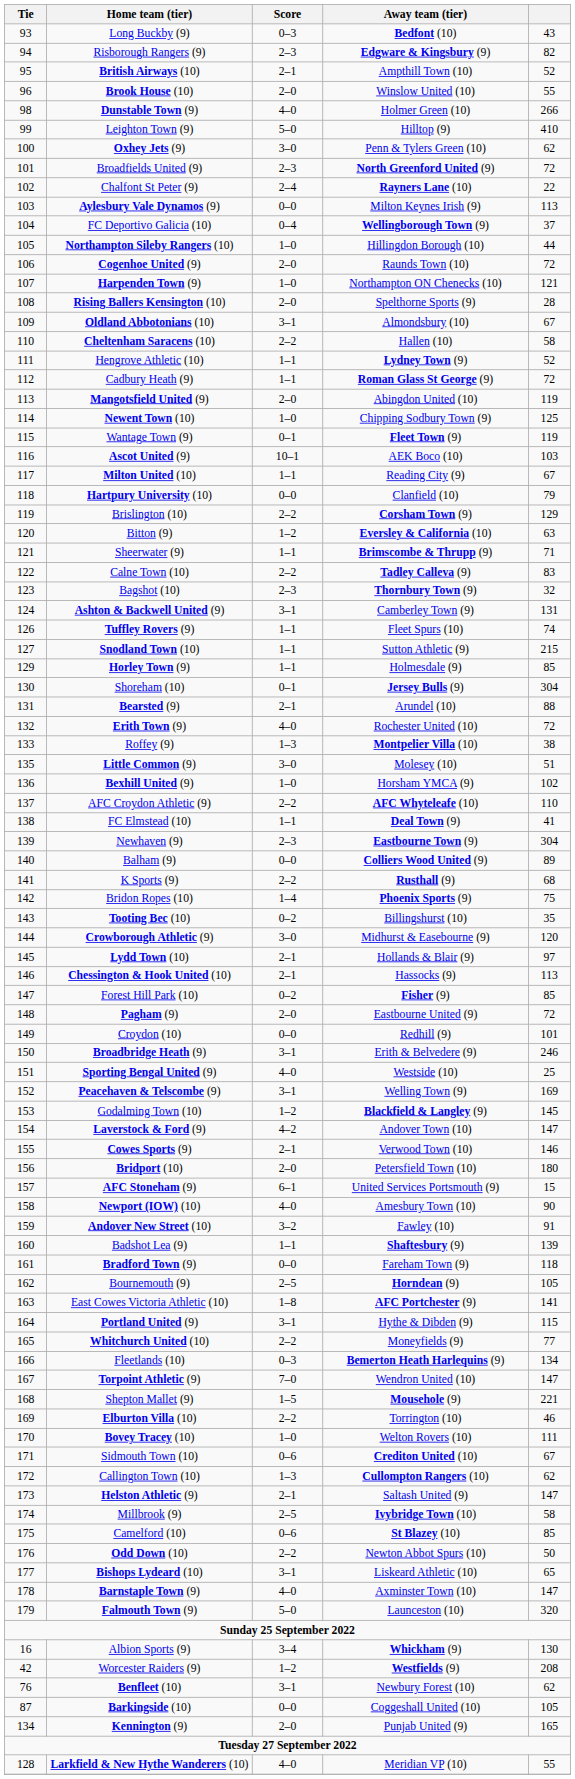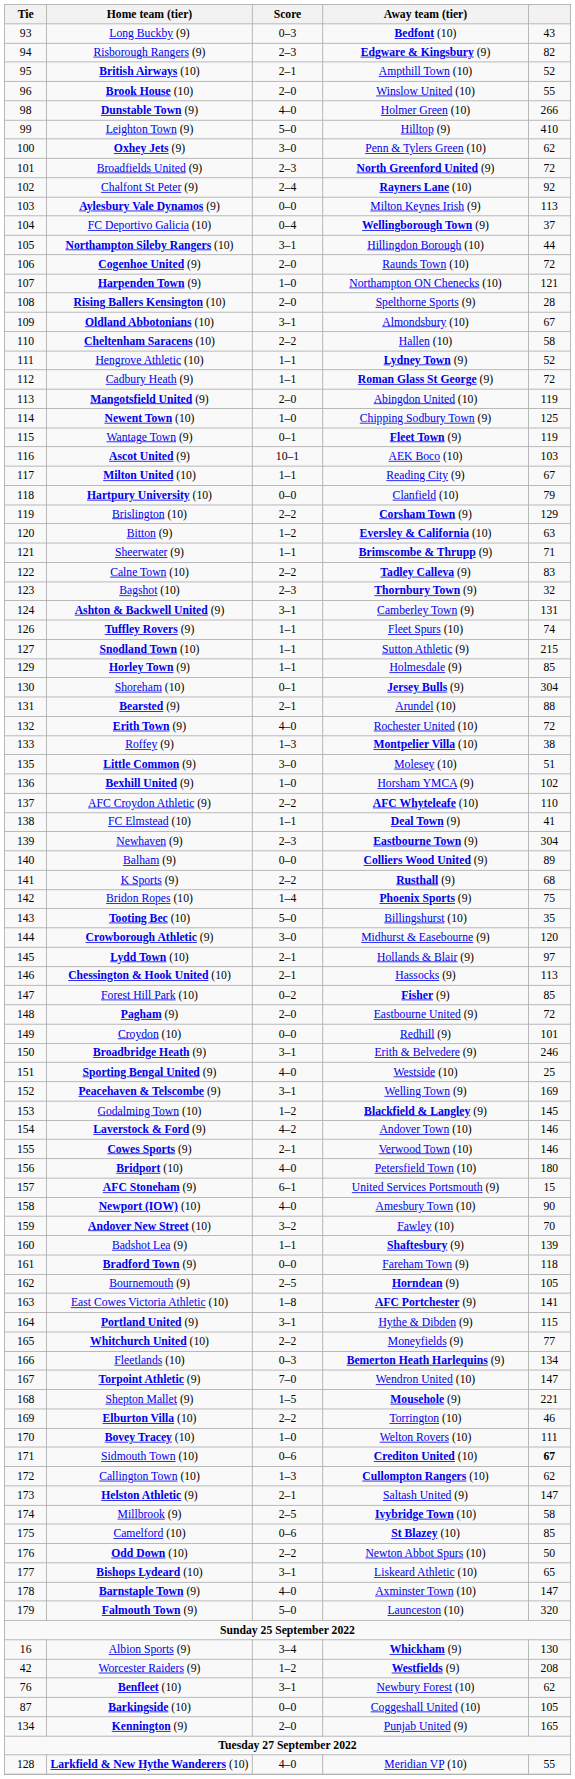 <table class="wikitable" style="width:700px;text-align:center;font-size:90%">
 <tr>
 <th scope="col" style="width: 7.50%">Tie</th>
 <th scope="col" style="width:36.25%">Home team (tier)</th>
 <th scope="col" style="width:12.50%">Score</th>
 <th scope="col" style="width:36.25%">Away team (tier)</th>
 <th scope="col" style="width: 7.50%"></th>
 </tr>
 <tr>
 <td>93</td>
 <td><a href='#'>Long Buckby</a> (9)</td>
 <td>0–3</td>
 <td><strong><a href='#'>Bedfont</a></strong> (10)</td>
 <td>43</td>
 </tr>
 <tr>
 <td>94</td>
 <td><a href='#'>Risborough Rangers</a> (9)</td>
 <td>2–3</td>
 <td><strong><a href='#'>Edgware & Kingsbury</a></strong> (9)</td>
 <td>82</td>
 </tr>
 <tr>
 <td>95</td>
 <td><strong><a href='#'>British Airways</a></strong> (10)</td>
 <td>2–1</td>
 <td><a href='#'>Ampthill Town</a> (10)</td>
 <td>52</td>
 </tr>
 <tr>
 <td>96</td>
 <td><strong><a href='#'>Brook House</a></strong> (10)</td>
 <td>2–0</td>
 <td><a href='#'>Winslow United</a> (10)</td>
 <td>55</td>
 </tr>
 <tr>
 <td>98</td>
 <td><strong><a href='#'>Dunstable Town</a></strong> (9)</td>
 <td>4–0</td>
 <td><a href='#'>Holmer Green</a> (10)</td>
 <td>266</td>
 </tr>
 <tr>
 <td>99</td>
 <td><a href='#'>Leighton Town</a> (9)</td>
 <td>5–0</td>
 <td><a href='#'>Hilltop</a> (9)</td>
 <td>410</td>
 </tr>
 <tr>
 <td>100</td>
 <td><strong><a href='#'>Oxhey Jets</a></strong> (9)</td>
 <td>3–0</td>
 <td><a href='#'>Penn & Tylers Green</a> (10)</td>
 <td>62</td>
 </tr>
 <tr>
 <td>101</td>
 <td><a href='#'>Broadfields United</a> (9)</td>
 <td>2–3</td>
 <td><strong><a href='#'>North Greenford United</a></strong> (9)</td>
 <td>72</td>
 </tr>
 <tr>
 <td>102</td>
 <td><a href='#'>Chalfont St Peter</a> (9)</td>
 <td>2–4</td>
 <td><strong><a href='#'>Rayners Lane</a></strong> (10)</td>
-<td>22</td>
+<td>92</td>
 </tr>
 <tr>
 <td>103</td>
 <td><strong><a href='#'>Aylesbury Vale Dynamos</a></strong> (9)</td>
 <td>0–0 </td>
 <td><a href='#'>Milton Keynes Irish</a> (9)</td>
 <td>113</td>
 </tr>
 <tr>
 <td>104</td>
 <td><a href='#'>FC Deportivo Galicia</a> (10)</td>
 <td>0–4</td>
 <td><strong><a href='#'>Wellingborough Town</a></strong> (9)</td>
 <td>37</td>
 </tr>
 <tr>
 <td>105</td>
 <td><strong><a href='#'>Northampton Sileby Rangers</a></strong> (10)</td>
-<td>1–0</td>
+<td>3–1</td>
 <td><a href='#'>Hillingdon Borough</a> (10)</td>
 <td>44</td>
 </tr>
 <tr>
 <td>106</td>
 <td><strong><a href='#'>Cogenhoe United</a></strong> (9)</td>
 <td>2–0</td>
 <td><a href='#'>Raunds Town</a> (10)</td>
 <td>72</td>
 </tr>
 <tr>
 <td>107</td>
 <td><strong><a href='#'>Harpenden Town</a></strong> (9)</td>
 <td>1–0</td>
 <td><a href='#'>Northampton ON Chenecks</a> (10)</td>
 <td>121</td>
 </tr>
 <tr>
 <td>108</td>
 <td><strong><a href='#'>Rising Ballers Kensington</a></strong> (10)</td>
 <td>2–0</td>
 <td><a href='#'>Spelthorne Sports</a> (9)</td>
 <td>28</td>
 </tr>
 <tr>
 <td>109</td>
 <td><strong><a href='#'>Oldland Abbotonians</a></strong> (10)</td>
 <td>3–1</td>
 <td><a href='#'>Almondsbury</a> (10)</td>
 <td>67</td>
 </tr>
 <tr>
 <td>110</td>
 <td><strong><a href='#'>Cheltenham Saracens</a></strong> (10)</td>
 <td>2–2 </td>
 <td><a href='#'>Hallen</a> (10)</td>
 <td>58</td>
 </tr>
 <tr>
 <td>111</td>
 <td><a href='#'>Hengrove Athletic</a> (10)</td>
 <td>1–1 </td>
 <td><strong><a href='#'>Lydney Town</a></strong> (9)</td>
 <td>52</td>
 </tr>
 <tr>
 <td>112</td>
 <td><a href='#'>Cadbury Heath</a> (9)</td>
 <td>1–1 </td>
 <td><strong><a href='#'>Roman Glass St George</a></strong> (9)</td>
 <td>72</td>
 </tr>
 <tr>
 <td>113</td>
 <td><strong><a href='#'>Mangotsfield United</a></strong> (9)</td>
 <td>2–0</td>
 <td><a href='#'>Abingdon United</a> (10)</td>
 <td>119</td>
 </tr>
 <tr>
 <td>114</td>
 <td><strong><a href='#'>Newent Town</a></strong> (10)</td>
 <td>1–0</td>
 <td><a href='#'>Chipping Sodbury Town</a> (9)</td>
 <td>125</td>
 </tr>
 <tr>
 <td>115</td>
 <td><a href='#'>Wantage Town</a> (9)</td>
 <td>0–1</td>
 <td><strong><a href='#'>Fleet Town</a></strong> (9)</td>
 <td>119</td>
 </tr>
 <tr>
 <td>116</td>
 <td><strong><a href='#'>Ascot United</a></strong> (9)</td>
 <td>10–1</td>
 <td><a href='#'>AEK Boco</a> (10)</td>
 <td>103</td>
 </tr>
 <tr>
 <td>117</td>
 <td><strong><a href='#'>Milton United</a></strong> (10)</td>
 <td>1–1 </td>
 <td><a href='#'>Reading City</a> (9)</td>
 <td>67</td>
 </tr>
 <tr>
 <td>118</td>
 <td><strong><a href='#'>Hartpury University</a></strong> (10)</td>
 <td>0–0 </td>
 <td><a href='#'>Clanfield</a> (10)</td>
 <td>79</td>
 </tr>
 <tr>
 <td>119</td>
 <td><a href='#'>Brislington</a> (10)</td>
 <td>2–2 </td>
 <td><strong><a href='#'>Corsham Town</a></strong> (9)</td>
 <td>129</td>
 </tr>
 <tr>
 <td>120</td>
 <td><a href='#'>Bitton</a> (9)</td>
 <td>1–2</td>
 <td><strong><a href='#'>Eversley & California</a></strong> (10)</td>
 <td>63</td>
 </tr>
 <tr>
 <td>121</td>
 <td><a href='#'>Sheerwater</a> (9)</td>
 <td>1–1 </td>
 <td><strong><a href='#'>Brimscombe & Thrupp</a></strong> (9)</td>
 <td>71</td>
 </tr>
 <tr>
 <td>122</td>
 <td><a href='#'>Calne Town</a> (10)</td>
 <td>2–2 </td>
 <td><strong><a href='#'>Tadley Calleva</a></strong> (9)</td>
 <td>83</td>
 </tr>
 <tr>
 <td>123</td>
 <td><a href='#'>Bagshot</a> (10)</td>
 <td>2–3</td>
 <td><strong><a href='#'>Thornbury Town</a></strong> (9)</td>
 <td>32</td>
 </tr>
 <tr>
 <td>124</td>
 <td><strong><a href='#'>Ashton & Backwell United</a></strong> (9)</td>
 <td>3–1</td>
 <td><a href='#'>Camberley Town</a> (9)</td>
 <td>131</td>
 </tr>
 <tr>
 <td>126</td>
 <td><strong><a href='#'>Tuffley Rovers</a></strong> (9)</td>
 <td>1–1 </td>
 <td><a href='#'>Fleet Spurs</a> (10)</td>
 <td>74</td>
 </tr>
 <tr>
 <td>127</td>
 <td><strong><a href='#'>Snodland Town</a></strong> (10)</td>
 <td>1–1 </td>
 <td><a href='#'>Sutton Athletic</a> (9)</td>
 <td>215</td>
 </tr>
 <tr>
 <td>129</td>
 <td><strong><a href='#'>Horley Town</a></strong> (9)</td>
 <td>1–1 </td>
 <td><a href='#'>Holmesdale</a> (9)</td>
 <td>85</td>
 </tr>
 <tr>
 <td>130</td>
 <td><a href='#'>Shoreham</a> (10)</td>
 <td>0–1</td>
 <td><strong><a href='#'>Jersey Bulls</a></strong> (9)</td>
 <td>304</td>
 </tr>
 <tr>
 <td>131</td>
 <td><strong><a href='#'>Bearsted</a></strong> (9)</td>
 <td>2–1</td>
 <td><a href='#'>Arundel</a> (10)</td>
 <td>88</td>
 </tr>
 <tr>
 <td>132</td>
 <td><strong><a href='#'>Erith Town</a></strong> (9)</td>
 <td>4–0</td>
 <td><a href='#'>Rochester United</a> (10)</td>
 <td>72</td>
 </tr>
 <tr>
 <td>133</td>
 <td><a href='#'>Roffey</a> (9)</td>
 <td>1–3</td>
 <td><strong><a href='#'>Montpelier Villa</a></strong> (10)</td>
 <td>38</td>
 </tr>
 <tr>
 <td>135</td>
 <td><strong><a href='#'>Little Common</a></strong> (9)</td>
 <td>3–0</td>
 <td><a href='#'>Molesey</a> (10)</td>
 <td>51</td>
 </tr>
 <tr>
 <td>136</td>
 <td><strong><a href='#'>Bexhill United</a></strong> (9)</td>
 <td>1–0</td>
 <td><a href='#'>Horsham YMCA</a> (9)</td>
 <td>102</td>
 </tr>
 <tr>
 <td>137</td>
 <td><a href='#'>AFC Croydon Athletic</a> (9)</td>
 <td>2–2 </td>
 <td><strong><a href='#'>AFC Whyteleafe</a></strong> (10)</td>
 <td>110</td>
 </tr>
 <tr>
 <td>138</td>
 <td><a href='#'>FC Elmstead</a> (10)</td>
 <td>1–1 </td>
 <td><strong><a href='#'>Deal Town</a></strong> (9)</td>
 <td>41</td>
 </tr>
 <tr>
 <td>139</td>
 <td><a href='#'>Newhaven</a> (9)</td>
 <td>2–3</td>
 <td><strong><a href='#'>Eastbourne Town</a></strong> (9)</td>
 <td>304</td>
 </tr>
 <tr>
 <td>140</td>
 <td><a href='#'>Balham</a> (9)</td>
 <td>0–0 </td>
 <td><strong><a href='#'>Colliers Wood United</a></strong> (9)</td>
 <td>89</td>
 </tr>
 <tr>
 <td>141</td>
 <td><a href='#'>K Sports</a> (9)</td>
 <td>2–2 </td>
 <td><strong><a href='#'>Rusthall</a></strong> (9)</td>
 <td>68</td>
 </tr>
 <tr>
 <td>142</td>
 <td><a href='#'>Bridon Ropes</a> (10)</td>
 <td>1–4</td>
 <td><strong><a href='#'>Phoenix Sports</a></strong> (9)</td>
 <td>75</td>
 </tr>
 <tr>
 <td>143</td>
 <td><strong><a href='#'>Tooting Bec</a></strong> (10)</td>
-<td>0–2</td>
+<td>5–0</td>
 <td><a href='#'>Billingshurst</a> (10)</td>
 <td>35</td>
 </tr>
 <tr>
 <td>144</td>
 <td><strong><a href='#'>Crowborough Athletic</a></strong> (9)</td>
 <td>3–0</td>
 <td><a href='#'>Midhurst & Easebourne</a> (9)</td>
 <td>120</td>
 </tr>
 <tr>
 <td>145</td>
 <td><strong><a href='#'>Lydd Town</a></strong> (10)</td>
 <td>2–1</td>
 <td><a href='#'>Hollands & Blair</a> (9)</td>
 <td>97</td>
 </tr>
 <tr>
 <td>146</td>
 <td><strong><a href='#'>Chessington & Hook United</a></strong> (10)</td>
 <td>2–1</td>
 <td><a href='#'>Hassocks</a> (9)</td>
 <td>113</td>
 </tr>
 <tr>
 <td>147</td>
 <td><a href='#'>Forest Hill Park</a> (10)</td>
 <td>0–2</td>
 <td><strong><a href='#'>Fisher</a></strong> (9)</td>
 <td>85</td>
 </tr>
 <tr>
 <td>148</td>
 <td><strong><a href='#'>Pagham</a></strong> (9)</td>
 <td>2–0</td>
 <td><a href='#'>Eastbourne United</a> (9)</td>
 <td>72</td>
 </tr>
 <tr>
 <td>149</td>
 <td><a href='#'>Croydon</a> (10)</td>
 <td>0–0 </td>
 <td><a href='#'>Redhill</a> (9)</td>
 <td>101</td>
 </tr>
 <tr>
 <td>150</td>
 <td><strong><a href='#'>Broadbridge Heath</a></strong> (9)</td>
 <td>3–1</td>
 <td><a href='#'>Erith & Belvedere</a> (9)</td>
 <td>246</td>
 </tr>
 <tr>
 <td>151</td>
 <td><strong><a href='#'>Sporting Bengal United</a></strong> (9)</td>
 <td>4–0</td>
 <td><a href='#'>Westside</a> (10)</td>
 <td>25</td>
 </tr>
 <tr>
 <td>152</td>
 <td><strong><a href='#'>Peacehaven & Telscombe</a></strong> (9)</td>
 <td>3–1</td>
 <td><a href='#'>Welling Town</a> (9)</td>
 <td>169</td>
 </tr>
 <tr>
 <td>153</td>
 <td><a href='#'>Godalming Town</a> (10)</td>
 <td>1–2</td>
 <td><strong><a href='#'>Blackfield & Langley</a></strong> (9)</td>
 <td>145</td>
 </tr>
 <tr>
 <td>154</td>
 <td><strong><a href='#'>Laverstock & Ford</a></strong> (9)</td>
 <td>4–2</td>
 <td><a href='#'>Andover Town</a> (10)</td>
-<td>147</td>
+<td>146</td>
 </tr>
 <tr>
 <td>155</td>
 <td><strong><a href='#'>Cowes Sports</a></strong> (9)</td>
 <td>2–1</td>
 <td><a href='#'>Verwood Town</a> (10)</td>
 <td>146</td>
 </tr>
 <tr>
 <td>156</td>
 <td><strong><a href='#'>Bridport</a></strong> (10)</td>
-<td>2–0</td>
+<td>4–0</td>
 <td><a href='#'>Petersfield Town</a> (10)</td>
 <td>180</td>
 </tr>
 <tr>
 <td>157</td>
 <td><strong><a href='#'>AFC Stoneham</a></strong> (9)</td>
 <td>6–1</td>
 <td><a href='#'>United Services Portsmouth</a> (9)</td>
 <td>15</td>
 </tr>
 <tr>
 <td>158</td>
 <td><strong><a href='#'>Newport (IOW)</a></strong> (10)</td>
 <td>4–0</td>
 <td><a href='#'>Amesbury Town</a> (10)</td>
 <td>90</td>
 </tr>
 <tr>
 <td>159</td>
 <td><strong><a href='#'>Andover New Street</a></strong> (10)</td>
 <td>3–2</td>
 <td><a href='#'>Fawley</a> (10)</td>
-<td>91</td>
+<td>70</td>
 </tr>
 <tr>
 <td>160</td>
 <td><a href='#'>Badshot Lea</a> (9)</td>
 <td>1–1 </td>
 <td><strong><a href='#'>Shaftesbury</a></strong> (9)</td>
 <td>139</td>
 </tr>
 <tr>
 <td>161</td>
 <td><strong><a href='#'>Bradford Town</a></strong> (9)</td>
 <td>0–0 </td>
 <td><a href='#'>Fareham Town</a> (9)</td>
 <td>118</td>
 </tr>
 <tr>
 <td>162</td>
 <td><a href='#'>Bournemouth</a> (9)</td>
 <td>2–5</td>
 <td><strong><a href='#'>Horndean</a></strong> (9)</td>
 <td>105</td>
 </tr>
 <tr>
 <td>163</td>
 <td><a href='#'>East Cowes Victoria Athletic</a> (10)</td>
 <td>1–8</td>
 <td><strong><a href='#'>AFC Portchester</a></strong> (9)</td>
 <td>141</td>
 </tr>
 <tr>
 <td>164</td>
 <td><strong><a href='#'>Portland United</a></strong> (9)</td>
 <td>3–1</td>
 <td><a href='#'>Hythe & Dibden</a> (9)</td>
 <td>115</td>
 </tr>
 <tr>
 <td>165</td>
 <td><strong><a href='#'>Whitchurch United</a></strong> (10)</td>
 <td>2–2 </td>
 <td><a href='#'>Moneyfields</a> (9)</td>
 <td>77</td>
 </tr>
 <tr>
 <td>166</td>
 <td><a href='#'>Fleetlands</a> (10)</td>
 <td>0–3</td>
 <td><strong><a href='#'>Bemerton Heath Harlequins</a></strong> (9)</td>
 <td>134</td>
 </tr>
 <tr>
 <td>167</td>
 <td><strong><a href='#'>Torpoint Athletic</a></strong> (9)</td>
 <td>7–0</td>
 <td><a href='#'>Wendron United</a> (10)</td>
 <td>147</td>
 </tr>
 <tr>
 <td>168</td>
 <td><a href='#'>Shepton Mallet</a> (9)</td>
 <td>1–5</td>
 <td><strong><a href='#'>Mousehole</a></strong> (9)</td>
 <td>221</td>
 </tr>
 <tr>
 <td>169</td>
 <td><strong><a href='#'>Elburton Villa</a></strong> (10)</td>
 <td>2–2 </td>
 <td><a href='#'>Torrington</a> (10)</td>
 <td>46</td>
 </tr>
 <tr>
 <td>170</td>
 <td><strong><a href='#'>Bovey Tracey</a></strong> (10)</td>
 <td>1–0</td>
 <td><a href='#'>Welton Rovers</a> (10)</td>
 <td>111</td>
 </tr>
 <tr>
 <td>171</td>
 <td><a href='#'>Sidmouth Town</a> (10)</td>
 <td>0–6</td>
 <td><strong><a href='#'>Crediton United</a></strong> (10)</td>
-<td>67</td>
+<td><strong>67</strong></td>
 </tr>
 <tr>
 <td>172</td>
 <td><a href='#'>Callington Town</a> (10)</td>
 <td>1–3</td>
 <td><strong><a href='#'>Cullompton Rangers</a></strong> (10)</td>
 <td>62</td>
 </tr>
 <tr>
 <td>173</td>
 <td><strong><a href='#'>Helston Athletic</a></strong> (9)</td>
 <td>2–1</td>
 <td><a href='#'>Saltash United</a> (9)</td>
 <td>147</td>
 </tr>
 <tr>
 <td>174</td>
 <td><a href='#'>Millbrook</a> (9)</td>
 <td>2–5</td>
 <td><strong><a href='#'>Ivybridge Town</a></strong> (10)</td>
 <td>58</td>
 </tr>
 <tr>
 <td>175</td>
 <td><a href='#'>Camelford</a> (10)</td>
 <td>0–6</td>
 <td><strong><a href='#'>St Blazey</a></strong> (10)</td>
 <td>85</td>
 </tr>
 <tr>
 <td>176</td>
 <td><strong><a href='#'>Odd Down</a></strong> (10)</td>
 <td>2–2 </td>
 <td><a href='#'>Newton Abbot Spurs</a> (10)</td>
 <td>50</td>
 </tr>
 <tr>
 <td>177</td>
 <td><strong><a href='#'>Bishops Lydeard</a></strong> (10)</td>
 <td>3–1</td>
 <td><a href='#'>Liskeard Athletic</a> (10)</td>
 <td>65</td>
 </tr>
 <tr>
 <td>178</td>
 <td><strong><a href='#'>Barnstaple Town</a></strong> (9)</td>
 <td>4–0</td>
 <td><a href='#'>Axminster Town</a> (10)</td>
 <td>147</td>
 </tr>
 <tr>
 <td>179</td>
 <td><strong><a href='#'>Falmouth Town</a></strong> (9)</td>
 <td>5–0</td>
 <td><a href='#'>Launceston</a> (10)</td>
 <td>320</td>
 </tr>
 <tr>
 <td colspan="5"><strong>Sunday 25 September 2022</strong></td>
 </tr>
 <tr>
 <td>16</td>
 <td><a href='#'>Albion Sports</a> (9)</td>
 <td>3–4</td>
 <td><strong><a href='#'>Whickham</a></strong> (9)</td>
 <td>130</td>
 </tr>
 <tr>
 <td>42</td>
 <td><a href='#'>Worcester Raiders</a> (9)</td>
 <td>1–2</td>
 <td><strong><a href='#'>Westfields</a></strong> (9)</td>
 <td>208</td>
 </tr>
 <tr>
 <td>76</td>
 <td><strong><a href='#'>Benfleet</a></strong> (10)</td>
 <td>3–1</td>
 <td><a href='#'>Newbury Forest</a> (10)</td>
 <td>62</td>
 </tr>
 <tr>
 <td>87</td>
 <td><strong><a href='#'>Barkingside</a></strong> (10)</td>
 <td>0–0 </td>
 <td><a href='#'>Coggeshall United</a> (10)</td>
 <td>105</td>
 </tr>
 <tr>
 <td>134</td>
 <td><strong><a href='#'>Kennington</a></strong> (9)</td>
 <td>2–0</td>
 <td><a href='#'>Punjab United</a> (9)</td>
 <td>165</td>
 </tr>
 <tr>
 <td colspan="5"><strong>Tuesday 27 September 2022</strong></td>
 </tr>
 <tr>
 <td>128</td>
 <td><strong><a href='#'>Larkfield & New Hythe Wanderers</a></strong> (10)</td>
 <td>4–0</td>
 <td><a href='#'>Meridian VP</a> (10)</td>
 <td>55</td>
 </tr>
 <tr>
 </tr>
 </table>
